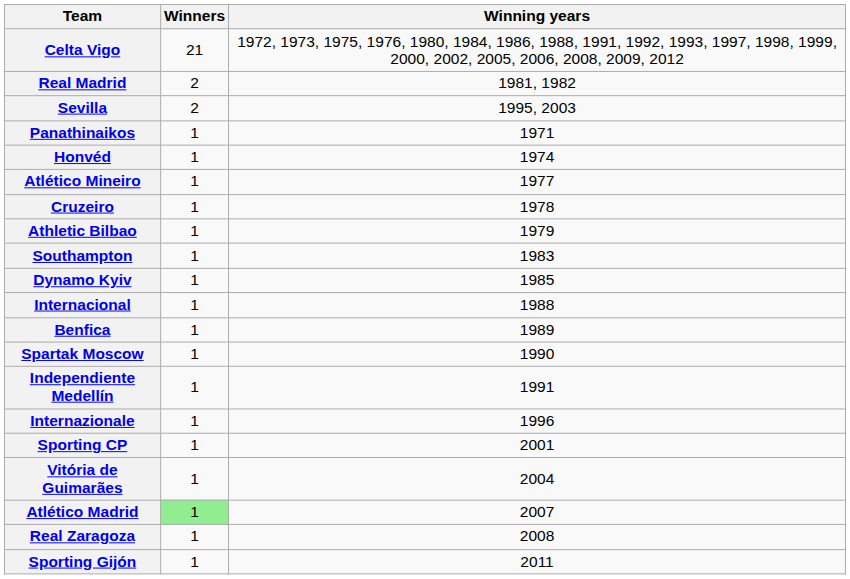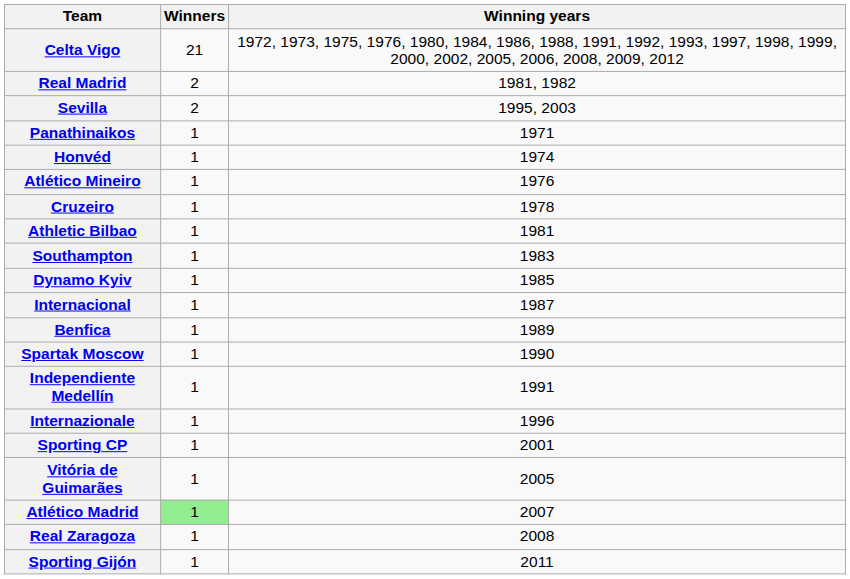 <table class="wikitable plainrowheaders" style="text-align:center">
 <tr>
 <th>Team</th>
 <th>Winners</th>
 <th>Winning years</th>
 </tr>
 <tr>
 <th scope="row"> <a href='#'>Celta Vigo</a></th>
 <td>21</td>
 <td>1972, 1973, 1975, 1976, 1980, 1984, 1986, 1988, 1991, 1992, 1993, 1997, 1998, 1999, 2000, 2002, 2005, 2006, 2008, 2009, 2012</td>
 </tr>
 <tr>
 <th scope="row"> <a href='#'>Real Madrid</a></th>
 <td>2</td>
 <td>1981, 1982</td>
 </tr>
 <tr>
 <th scope="row"> <a href='#'>Sevilla</a></th>
 <td>2</td>
 <td>1995, 2003</td>
 </tr>
 <tr>
 <th scope="row"> <a href='#'>Panathinaikos</a></th>
 <td>1</td>
 <td>1971</td>
 </tr>
 <tr>
 <th scope="row"> <a href='#'>Honvéd</a></th>
 <td>1</td>
 <td>1974</td>
 </tr>
 <tr>
 <th scope="row"> <a href='#'>Atlético Mineiro</a></th>
 <td>1</td>
-<td>1977</td>
+<td>1976</td>
 </tr>
 <tr>
 <th scope="row"> <a href='#'>Cruzeiro</a></th>
 <td>1</td>
 <td>1978</td>
 </tr>
 <tr>
 <th scope="row"> <a href='#'>Athletic Bilbao</a></th>
 <td>1</td>
-<td>1979</td>
+<td>1981</td>
 </tr>
 <tr>
 <th scope="row"> <a href='#'>Southampton</a></th>
 <td>1</td>
 <td>1983</td>
 </tr>
 <tr>
 <th scope="row"> <a href='#'>Dynamo Kyiv</a></th>
 <td>1</td>
 <td>1985</td>
 </tr>
 <tr>
 <th scope="row"> <a href='#'>Internacional</a></th>
 <td>1</td>
-<td>1988</td>
+<td>1987</td>
 </tr>
 <tr>
 <th scope="row"> <a href='#'>Benfica</a></th>
 <td>1</td>
 <td>1989</td>
 </tr>
 <tr>
 <th scope="row"> <a href='#'>Spartak Moscow</a></th>
 <td>1</td>
 <td>1990</td>
 </tr>
 <tr>
 <th scope="row"> <a href='#'>Independiente Medellín</a></th>
 <td>1</td>
 <td>1991</td>
 </tr>
 <tr>
 <th scope="row"> <a href='#'>Internazionale</a></th>
 <td>1</td>
 <td>1996</td>
 </tr>
 <tr>
 <th scope="row"> <a href='#'>Sporting CP</a></th>
 <td>1</td>
 <td>2001</td>
 </tr>
 <tr>
 <th scope="row"> <a href='#'>Vitória de Guimarães</a></th>
 <td>1</td>
-<td>2004</td>
+<td>2005</td>
 </tr>
 <tr>
 <th scope="row"> <a href='#'>Atlético Madrid</a></th>
 <td style="background: lightgreen;">1</td>
 <td>2007</td>
 </tr>
 <tr>
 <th scope="row"> <a href='#'>Real Zaragoza</a></th>
 <td>1</td>
 <td>2008</td>
 </tr>
 <tr>
 <th scope="row"> <a href='#'>Sporting Gijón</a></th>
 <td>1</td>
 <td>2011</td>
 </tr>
 </table>
